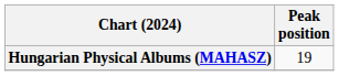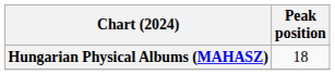 <table class="wikitable sortable plainrowheaders" style="text-align:center">
 <tr>
 <th scope="col">Chart (2024)</th>
 <th scope="col">Peak<br> position</th>
 </tr>
 <tr>
 <th scope="row">Hungarian Physical Albums (<a href='#'>MAHASZ</a>)</th>
-<td>19</td>
+<td>18</td>
 </tr>
 <tr>
 </tr>
 </table>
